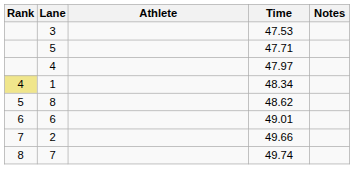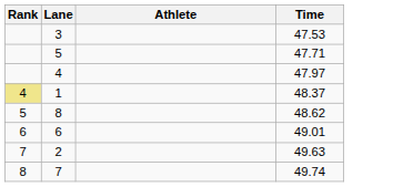 <table class="wikitable sortable" style="text-align:center">
 <tr>
 <th width=10>Rank</th>
 <th width=10>Lane</th>
 <th width=250>Athlete</th>
 <th width=80>Time</th>
-<th width=50>Notes</th>
 </tr>
 <tr>
 <td></td>
 <td>3</td>
 <td align=left></td>
 <td>47.53</td>
-<td></td>
 </tr>
 <tr>
 <td></td>
 <td>5</td>
 <td align=left></td>
 <td>47.71</td>
-<td></td>
 </tr>
 <tr>
 <td></td>
 <td>4</td>
 <td align=left></td>
 <td>47.97</td>
-<td></td>
 </tr>
 <tr>
 <td style="background: khaki;">4</td>
 <td>1</td>
 <td align=left></td>
-<td>48.34</td>
-<td></td>
+<td>48.37</td>
 </tr>
 <tr>
 <td>5</td>
 <td>8</td>
 <td align=left></td>
 <td>48.62</td>
-<td></td>
 </tr>
 <tr>
 <td>6</td>
 <td>6</td>
 <td align=left></td>
 <td>49.01</td>
-<td></td>
 </tr>
 <tr>
 <td>7</td>
 <td>2</td>
 <td align=left></td>
-<td>49.66</td>
-<td></td>
+<td>49.63</td>
 </tr>
 <tr>
 <td>8</td>
 <td>7</td>
 <td align=left></td>
 <td>49.74</td>
-<td></td>
 </tr>
 </table>
